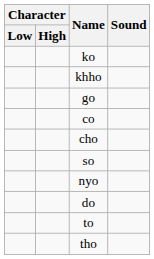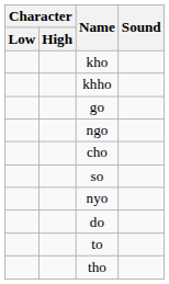 <table class="wikitable" style="text-align: center">
 <tr>
 <th colspan="2">Character</th>
 <th rowspan="2">Name</th>
 <th rowspan="2">Sound</th>
 </tr>
 <tr>
 <th>Low</th>
 <th>High</th>
 </tr>
 <tr>
 <td style="font-size:16pt;"></td>
 <td style="font-size:16pt;"></td>
-<td>ko</td>
+<td>kho</td>
 <td></td>
 </tr>
 <tr>
 <td style="font-size:16pt;"></td>
 <td style="font-size:16pt;"></td>
 <td>khho</td>
 <td></td>
 </tr>
 <tr>
 <td style="font-size:16pt;"></td>
 <td style="font-size:16pt;"></td>
 <td>go</td>
 <td></td>
 </tr>
 <tr>
 <td style="font-size:16pt;"></td>
 <td style="font-size:16pt;"></td>
-<td>co</td>
+<td>ngo</td>
 <td></td>
 </tr>
 <tr>
 <td style="font-size:16pt;"></td>
 <td style="font-size:16pt;"></td>
 <td>cho</td>
 <td></td>
 </tr>
 <tr>
 <td style="font-size:16pt;"></td>
 <td style="font-size:16pt;"></td>
 <td>so</td>
 <td></td>
 </tr>
 <tr>
 <td style="font-size:16pt;"></td>
 <td style="font-size:16pt;"></td>
 <td>nyo</td>
 <td></td>
 </tr>
 <tr>
 <td style="font-size:16pt;"></td>
 <td style="font-size:16pt;"></td>
 <td>do</td>
 <td></td>
 </tr>
 <tr>
 <td style="font-size:16pt;"></td>
 <td style="font-size:16pt;"></td>
 <td>to</td>
 <td></td>
 </tr>
 <tr>
 <td style="font-size:16pt;"></td>
 <td style="font-size:16pt;"></td>
 <td>tho</td>
 <td></td>
 </tr>
 </table>
